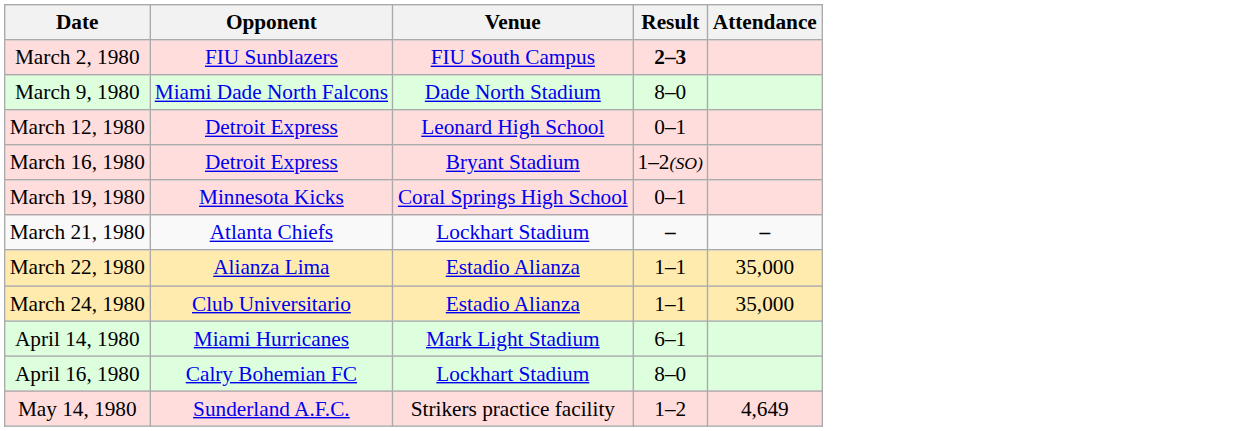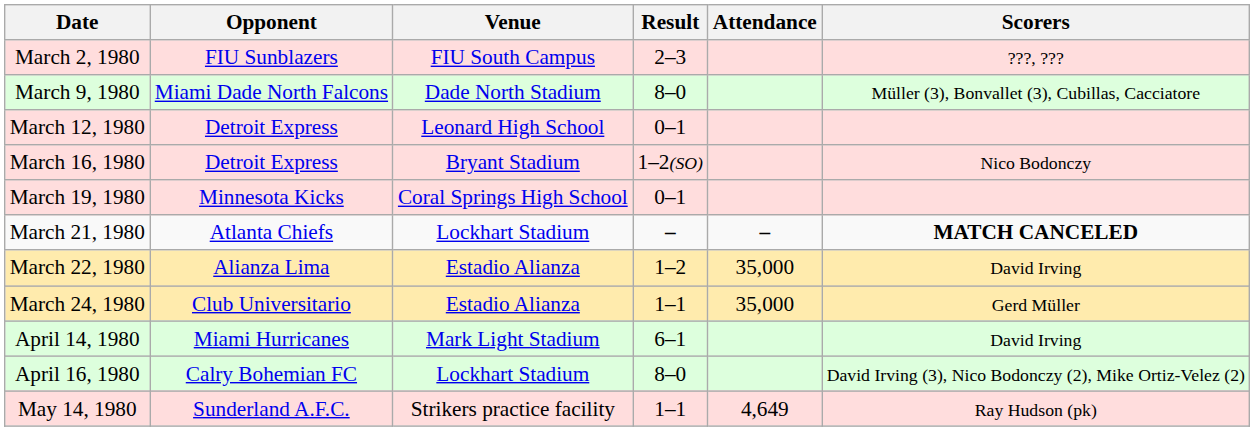 <table class="wikitable" style="font-size:95%; text-align:center">
 <tr>
 <th>Date</th>
 <th>Opponent</th>
 <th>Venue</th>
 <th>Result</th>
 <th>Attendance</th>
+<th>Scorers</th>
 </tr>
 <tr style="background:#fdd;">
 <td>March 2, 1980</td>
 <td><a href='#'>FIU Sunblazers</a></td>
 <td><a href='#'>FIU South Campus</a></td>
-<td><strong>2–3</strong></td>
+<td>2–3</td>
 <td></td>
+<td><small>???, ???</small></td>
 </tr>
 <tr style="background:#dfd;">
 <td>March 9, 1980</td>
 <td><a href='#'>Miami Dade North Falcons</a></td>
 <td><a href='#'>Dade North Stadium</a></td>
 <td>8–0</td>
 <td></td>
+<td><small>Müller (3), Bonvallet (3), Cubillas, Cacciatore </small></td>
 </tr>
 <tr style="background:#fdd;">
 <td>March 12, 1980</td>
 <td><a href='#'>Detroit Express</a></td>
 <td><a href='#'>Leonard High School</a></td>
 <td>0–1</td>
+<td></td>
 <td></td>
 </tr>
 <tr style="background:#fdd;">
 <td>March 16, 1980</td>
 <td><a href='#'>Detroit Express</a></td>
 <td><a href='#'>Bryant Stadium</a></td>
 <td>1–2<em><small>(SO)</small></em></td>
 <td></td>
+<td><small>Nico Bodonczy</small></td>
 </tr>
 <tr style="background:#fdd;">
 <td>March 19, 1980</td>
 <td><a href='#'>Minnesota Kicks</a></td>
 <td><a href='#'>Coral Springs High School</a></td>
 <td>0–1</td>
+<td></td>
 <td></td>
 </tr>
 <tr bgcolor=>
 <td>March 21, 1980</td>
 <td><a href='#'>Atlanta Chiefs</a></td>
 <td><a href='#'>Lockhart Stadium</a></td>
 <td><strong>–</strong></td>
 <td><strong>–</strong></td>
+<td><strong>MATCH CANCELED</strong></td>
 </tr>
 <tr style="background:#ffebad;">
 <td>March 22, 1980</td>
 <td> <a href='#'>Alianza Lima</a></td>
 <td><a href='#'>Estadio Alianza</a></td>
-<td>1–1</td>
+<td>1–2</td>
 <td>35,000</td>
+<td><small> David Irving </small></td>
 </tr>
 <tr style="background:#ffebad;">
 <td>March 24, 1980</td>
 <td> <a href='#'>Club Universitario</a></td>
 <td><a href='#'>Estadio Alianza</a></td>
 <td>1–1</td>
 <td>35,000</td>
+<td><small> Gerd Müller </small></td>
 </tr>
 <tr style="background:#dfd;">
 <td>April 14, 1980</td>
 <td><a href='#'>Miami Hurricanes</a></td>
 <td><a href='#'>Mark Light Stadium</a></td>
 <td>6–1</td>
 <td></td>
+<td><small>David Irving </small></td>
 </tr>
 <tr style="background:#dfd;">
 <td>April 16, 1980</td>
 <td> <a href='#'>Calry Bohemian FC</a></td>
 <td><a href='#'>Lockhart Stadium</a></td>
 <td>8–0</td>
 <td></td>
+<td><small>David Irving (3), Nico Bodonczy (2), Mike Ortiz-Velez (2)</small></td>
 </tr>
 <tr style="background:#fdd;">
 <td>May 14, 1980</td>
 <td> <a href='#'>Sunderland A.F.C.</a></td>
 <td>Strikers practice facility</td>
-<td>1–2</td>
+<td>1–1</td>
 <td>4,649</td>
+<td><small>Ray Hudson (pk)</small></td>
 </tr>
 </table>
